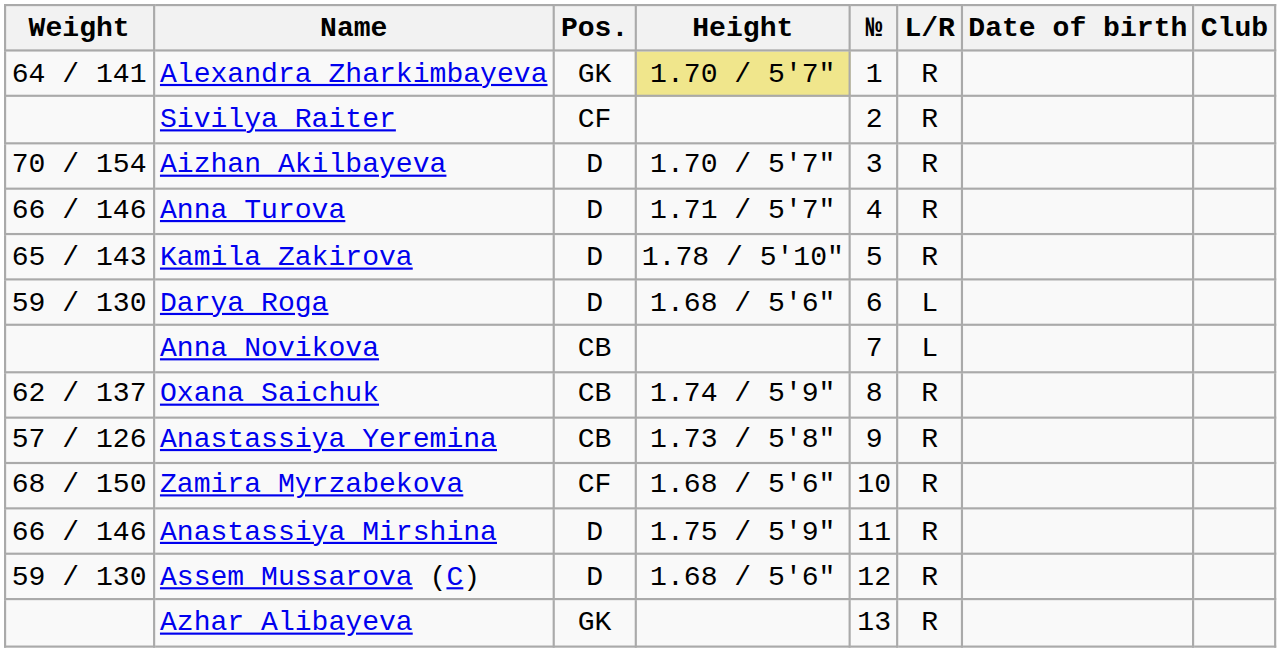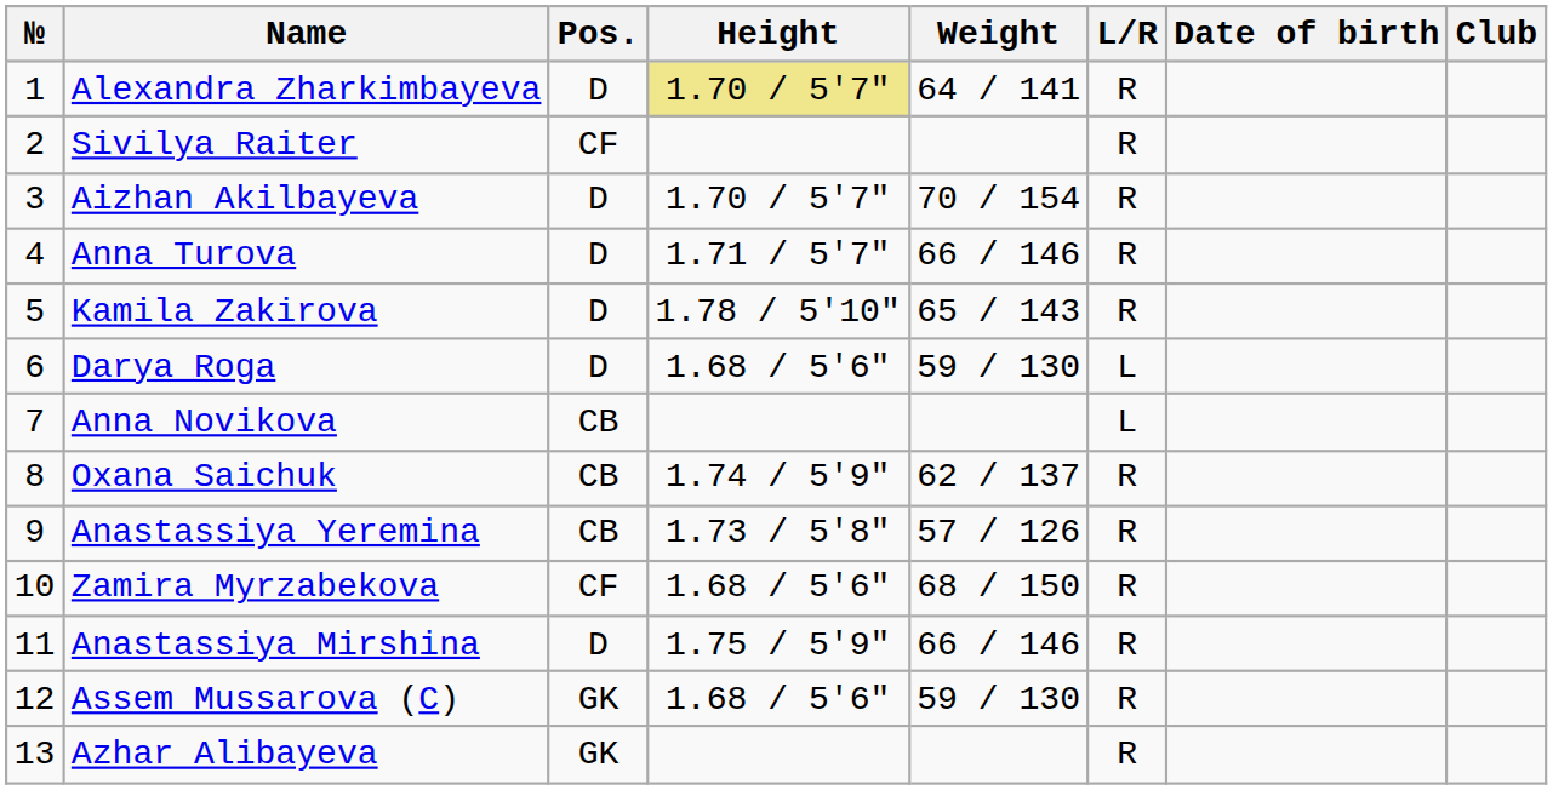 <table class="wikitable sortable" style="text-align:center">
 <tr>
-<th>Weight</th>
+<th>№</th>
 <th>Name</th>
 <th>Pos.</th>
 <th>Height</th>
-<th>№</th>
+<th>Weight</th>
 <th>L/R</th>
 <th>Date of birth</th>
 <th>Club</th>
 </tr>
 <tr>
+<td style="text-align:center;">1</td>
+<td style="text-align:left;"><a href='#'>Alexandra Zharkimbayeva</a></td>
+<td style="text-align:center;">D</td>
+<td style="background: khaki;">1.70 / 5'7"</td>
 <td>64 / 141</td>
-<td style="text-align:left;"><a href='#'>Alexandra Zharkimbayeva</a></td>
-<td style="text-align:center;">GK</td>
-<td style="background: khaki;">1.70 / 5'7"</td>
-<td style="text-align:center;">1</td>
 <td>R</td>
 <td style="text-align:left;"></td>
 <td></td>
 </tr>
 <tr>
-<td></td>
+<td style="text-align:center;">2</td>
 <td style="text-align:left;"><a href='#'>Sivilya Raiter</a></td>
 <td style="text-align:center;">CF</td>
 <td></td>
-<td style="text-align:center;">2</td>
+<td></td>
 <td>R</td>
 <td style="text-align:left;"></td>
 <td></td>
 </tr>
 <tr>
-<td>70 / 154</td>
+<td style="text-align:center;">3</td>
 <td style="text-align:left;"><a href='#'>Aizhan  Akilbayeva</a></td>
 <td style="text-align:center;">D</td>
 <td>1.70 / 5'7"</td>
-<td style="text-align:center;">3</td>
+<td>70 / 154</td>
 <td>R</td>
 <td style="text-align:left;"></td>
 <td></td>
 </tr>
 <tr>
-<td>66 / 146</td>
+<td style="text-align:center;">4</td>
 <td style="text-align:left;"><a href='#'>Anna Turova</a></td>
 <td style="text-align:center;">D</td>
 <td>1.71 / 5'7"</td>
-<td style="text-align:center;">4</td>
+<td>66 / 146</td>
 <td>R</td>
 <td style="text-align:left;"></td>
 <td></td>
 </tr>
 <tr>
-<td>65 / 143</td>
+<td style="text-align:center;">5</td>
 <td style="text-align:left;"><a href='#'>Kamila Zakirova</a></td>
 <td style="text-align:center;">D</td>
 <td>1.78 / 5'10"</td>
-<td style="text-align:center;">5</td>
+<td>65 / 143</td>
 <td>R</td>
 <td style="text-align:left;"></td>
 <td></td>
 </tr>
 <tr>
-<td>59 / 130</td>
+<td style="text-align:center;">6</td>
 <td style="text-align:left;"><a href='#'>Darya Roga</a></td>
 <td style="text-align:center;">D</td>
 <td>1.68 / 5'6"</td>
-<td style="text-align:center;">6</td>
+<td>59 / 130</td>
 <td>L</td>
 <td style="text-align:left;"></td>
 <td></td>
 </tr>
 <tr>
-<td></td>
+<td style="text-align:center;">7</td>
 <td style="text-align:left;"><a href='#'>Anna Novikova</a></td>
 <td style="text-align:center;">CB</td>
 <td></td>
-<td style="text-align:center;">7</td>
+<td></td>
 <td>L</td>
 <td style="text-align:left;"></td>
 <td></td>
 </tr>
 <tr>
-<td>62 / 137</td>
+<td style="text-align:center;">8</td>
 <td style="text-align:left;"><a href='#'>Oxana Saichuk</a></td>
 <td style="text-align:center;">CB</td>
 <td>1.74 / 5'9"</td>
-<td style="text-align:center;">8</td>
+<td>62 / 137</td>
 <td>R</td>
 <td style="text-align:left;"></td>
 <td></td>
 </tr>
 <tr>
-<td>57 / 126</td>
+<td style="text-align:center;">9</td>
 <td style="text-align:left;"><a href='#'>Anastassiya Yeremina</a></td>
 <td style="text-align:center;">CB</td>
 <td>1.73 / 5'8"</td>
-<td style="text-align:center;">9</td>
+<td>57 / 126</td>
 <td>R</td>
 <td style="text-align:left;"></td>
 <td></td>
 </tr>
 <tr>
-<td>68 / 150</td>
+<td style="text-align:center;">10</td>
 <td style="text-align:left;"><a href='#'>Zamira Myrzabekova</a></td>
 <td style="text-align:center;">CF</td>
 <td>1.68 / 5'6"</td>
-<td style="text-align:center;">10</td>
+<td>68 / 150</td>
 <td>R</td>
 <td style="text-align:left;"></td>
 <td></td>
 </tr>
 <tr>
-<td>66 / 146</td>
+<td style="text-align:center;">11</td>
 <td style="text-align:left;"><a href='#'>Anastassiya Mirshina</a></td>
 <td style="text-align:center;">D</td>
 <td>1.75 / 5'9"</td>
-<td style="text-align:center;">11</td>
+<td>66 / 146</td>
 <td>R</td>
 <td style="text-align:left;"></td>
 <td></td>
 </tr>
 <tr>
+<td style="text-align:center;">12</td>
+<td style="text-align:left;"><a href='#'>Assem  Mussarova</a> (<a href='#'>C</a>)</td>
+<td style="text-align:center;">GK</td>
+<td>1.68 / 5'6"</td>
 <td>59 / 130</td>
-<td style="text-align:left;"><a href='#'>Assem  Mussarova</a> (<a href='#'>C</a>)</td>
-<td style="text-align:center;">D</td>
-<td>1.68 / 5'6"</td>
-<td style="text-align:center;">12</td>
 <td>R</td>
 <td style="text-align:left;"></td>
 <td></td>
 </tr>
 <tr>
-<td></td>
+<td style="text-align:center;">13</td>
 <td style="text-align:left;"><a href='#'>Azhar Alibayeva</a></td>
 <td style="text-align:center;">GK</td>
 <td></td>
-<td style="text-align:center;">13</td>
+<td></td>
 <td>R</td>
 <td style="text-align:left;"></td>
 <td></td>
 </tr>
 </table>
